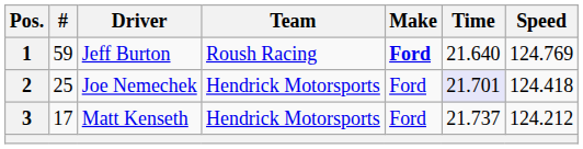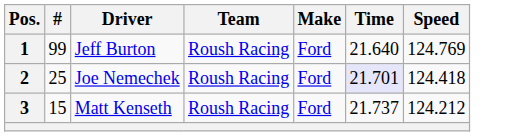 <table class="wikitable" style="font-size:95%">
 <tr>
 <th>Pos.</th>
 <th>#</th>
 <th>Driver</th>
 <th>Team</th>
 <th>Make</th>
 <th>Time</th>
 <th>Speed</th>
 </tr>
 <tr>
 <th>1</th>
-<td>59</td>
+<td>99</td>
 <td><a href='#'>Jeff Burton</a></td>
 <td><a href='#'>Roush Racing</a></td>
-<td><strong><a href='#'>Ford</a></strong></td>
+<td><a href='#'>Ford</a></td>
 <td>21.640</td>
 <td>124.769</td>
 </tr>
 <tr>
 <th>2</th>
 <td>25</td>
 <td><a href='#'>Joe Nemechek</a></td>
-<td><a href='#'>Hendrick Motorsports</a></td>
+<td><a href='#'>Roush Racing</a></td>
 <td><a href='#'>Ford</a></td>
 <td style="background: lavender;">21.701</td>
 <td>124.418</td>
 </tr>
 <tr>
 <th>3</th>
-<td>17</td>
+<td>15</td>
 <td><a href='#'>Matt Kenseth</a></td>
-<td><a href='#'>Hendrick Motorsports</a></td>
+<td><a href='#'>Roush Racing</a></td>
 <td><a href='#'>Ford</a></td>
 <td>21.737</td>
 <td>124.212</td>
 </tr>
 <tr>
 <th colspan="7"></th>
 </tr>
 </table>
